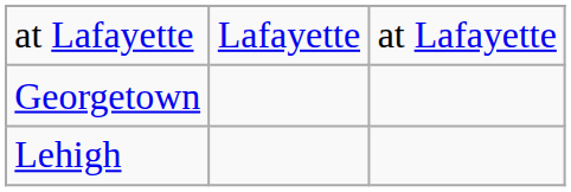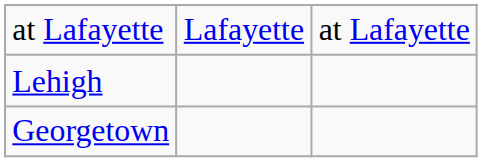 <table class="wikitable">
 <tr>
 </tr>
 <tr>
 <td>at <a href='#'>Lafayette</a></td>
 <td><a href='#'>Lafayette</a></td>
 <td>at <a href='#'>Lafayette</a></td>
 </tr>
 <tr>
+<td><a href='#'>Lehigh</a></td>
+<td></td>
+<td></td>
+</tr>
+<tr>
 <td><a href='#'>Georgetown</a></td>
 <td></td>
 <td></td>
 </tr>
-<tr>
-<td><a href='#'>Lehigh</a></td>
-<td></td>
-<td></td>
-</tr>
 </table>
